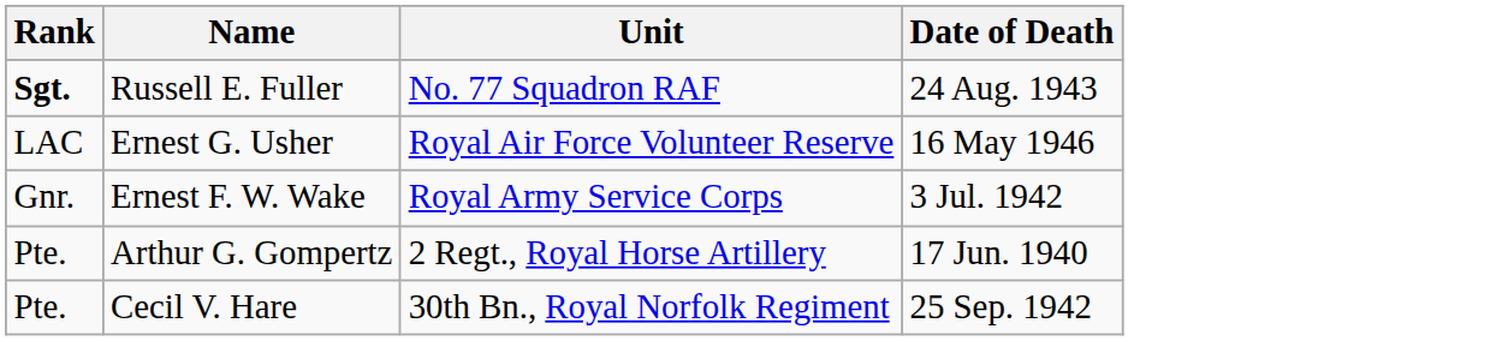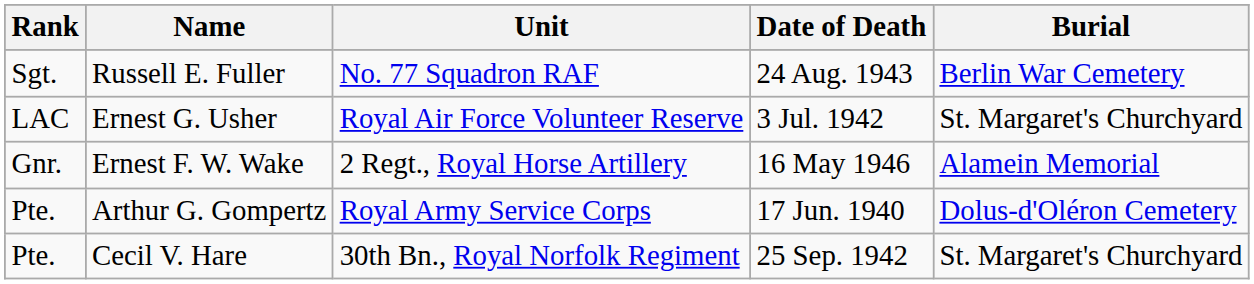 <table class="wikitable">
 <tr>
 <th>Rank</th>
 <th>Name</th>
 <th>Unit</th>
 <th>Date of Death</th>
+<th>Burial</th>
 </tr>
 <tr>
-<td><strong>Sgt.</strong></td>
+<td>Sgt.</td>
 <td>Russell E. Fuller</td>
 <td><a href='#'>No. 77 Squadron RAF</a></td>
 <td>24 Aug. 1943</td>
+<td><a href='#'>Berlin War Cemetery</a></td>
 </tr>
 <tr>
 <td>LAC</td>
 <td>Ernest G. Usher</td>
 <td><a href='#'>Royal Air Force Volunteer Reserve</a></td>
-<td>16 May 1946</td>
+<td>3 Jul. 1942</td>
+<td>St. Margaret's Churchyard</td>
 </tr>
 <tr>
 <td>Gnr.</td>
 <td>Ernest F. W. Wake</td>
-<td><a href='#'>Royal Army Service Corps</a></td>
-<td>3 Jul. 1942</td>
+<td>2 Regt., <a href='#'>Royal Horse Artillery</a></td>
+<td>16 May 1946</td>
+<td><a href='#'>Alamein Memorial</a></td>
 </tr>
 <tr>
 <td>Pte.</td>
 <td>Arthur G. Gompertz</td>
-<td>2 Regt., <a href='#'>Royal Horse Artillery</a></td>
+<td><a href='#'>Royal Army Service Corps</a></td>
 <td>17 Jun. 1940</td>
+<td><a href='#'>Dolus-d'Oléron Cemetery</a></td>
 </tr>
 <tr>
 <td>Pte.</td>
 <td>Cecil V. Hare</td>
 <td>30th Bn., <a href='#'>Royal Norfolk Regiment</a></td>
 <td>25 Sep. 1942</td>
+<td>St. Margaret's Churchyard</td>
 </tr>
 </table>
